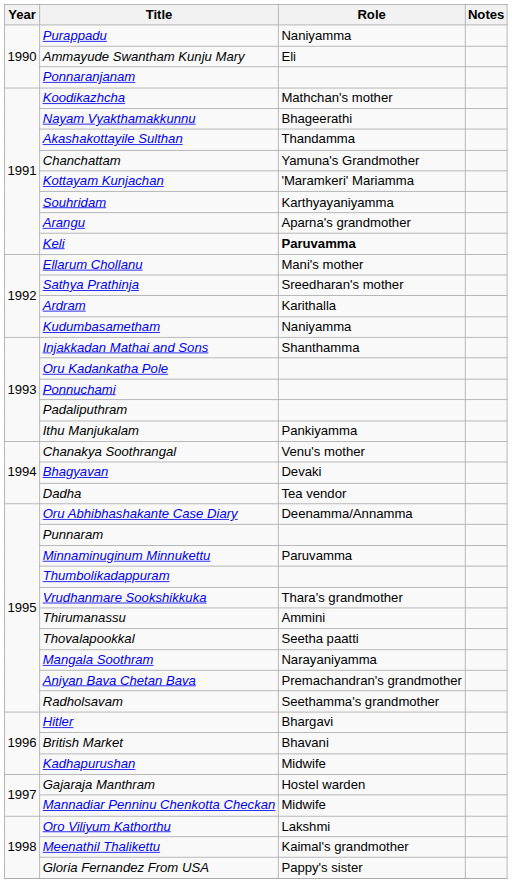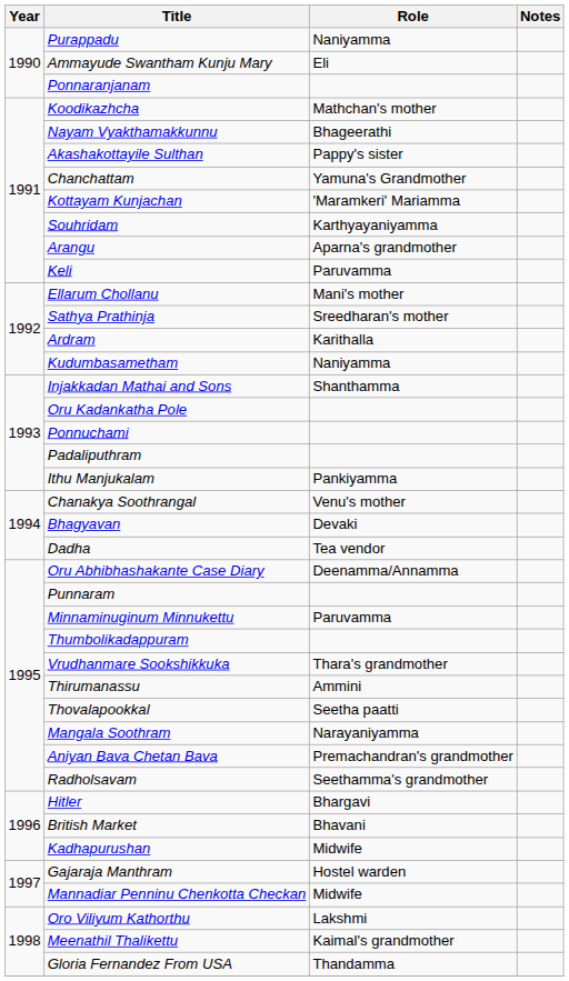 <table class="wikitable sortable">
 <tr>
 <th>Year</th>
 <th>Title</th>
 <th>Role</th>
 <th class="unsortable">Notes</th>
 </tr>
 <tr>
 <td rowspan=3>1990</td>
 <td><em><a href='#'>Purappadu</a></em></td>
 <td>Naniyamma</td>
 <td></td>
 </tr>
 <tr>
 <td><em>Ammayude Swantham Kunju Mary</em></td>
 <td>Eli</td>
 <td></td>
 </tr>
 <tr>
 <td><em><a href='#'>Ponnaranjanam</a></em></td>
 <td></td>
 <td></td>
 </tr>
 <tr>
 <td rowspan=8>1991</td>
 <td><em><a href='#'>Koodikazhcha</a></em></td>
 <td>Mathchan's mother</td>
 <td></td>
 </tr>
 <tr>
 <td><em><a href='#'>Nayam Vyakthamakkunnu</a></em></td>
 <td>Bhageerathi</td>
 <td></td>
 </tr>
 <tr>
 <td><em><a href='#'>Akashakottayile Sulthan</a></em></td>
-<td>Thandamma</td>
+<td>Pappy's sister</td>
 <td></td>
 </tr>
 <tr>
 <td><em>Chanchattam</em></td>
 <td>Yamuna's Grandmother</td>
 <td></td>
 </tr>
 <tr>
 <td><em><a href='#'>Kottayam Kunjachan</a></em></td>
 <td>'Maramkeri' Mariamma</td>
 <td></td>
 </tr>
 <tr>
 <td><em><a href='#'>Souhridam</a></em></td>
 <td>Karthyayaniyamma</td>
 <td></td>
 </tr>
 <tr>
 <td><em><a href='#'>Arangu</a></em></td>
 <td>Aparna's grandmother</td>
 <td></td>
 </tr>
 <tr>
 <td><em><a href='#'>Keli</a></em></td>
-<td><strong>Paruvamma</strong></td>
+<td>Paruvamma</td>
 <td></td>
 </tr>
 <tr>
 <td rowspan=4>1992</td>
 <td><em><a href='#'>Ellarum Chollanu</a></em></td>
 <td>Mani's mother</td>
 <td></td>
 </tr>
 <tr>
 <td><em><a href='#'>Sathya Prathinja</a></em></td>
 <td>Sreedharan's mother</td>
 <td></td>
 </tr>
 <tr>
 <td><em><a href='#'>Ardram</a></em></td>
 <td>Karithalla</td>
 <td></td>
 </tr>
 <tr>
 <td><em><a href='#'>Kudumbasametham</a></em></td>
 <td>Naniyamma</td>
 <td></td>
 </tr>
 <tr>
 <td rowspan=5>1993</td>
 <td><em><a href='#'>Injakkadan Mathai and Sons</a></em></td>
 <td>Shanthamma</td>
 <td></td>
 </tr>
 <tr>
 <td><em><a href='#'>Oru Kadankatha Pole</a></em></td>
 <td></td>
 <td></td>
 </tr>
 <tr>
 <td><em><a href='#'>Ponnuchami</a></em></td>
 <td></td>
 <td></td>
 </tr>
 <tr>
 <td><em>Padaliputhram</em></td>
 <td></td>
 <td></td>
 </tr>
 <tr>
 <td><em>Ithu Manjukalam</em></td>
 <td>Pankiyamma</td>
 <td></td>
 </tr>
 <tr>
 <td rowspan=3>1994</td>
 <td><em>Chanakya Soothrangal</em></td>
 <td>Venu's mother</td>
 <td></td>
 </tr>
 <tr>
 <td><em><a href='#'>Bhagyavan</a></em></td>
 <td>Devaki</td>
 <td></td>
 </tr>
 <tr>
 <td><em>Dadha</em></td>
 <td>Tea vendor</td>
 <td></td>
 </tr>
 <tr>
 <td rowspan=10>1995</td>
 <td><em><a href='#'>Oru Abhibhashakante Case Diary</a></em></td>
 <td>Deenamma/Annamma</td>
 <td></td>
 </tr>
 <tr>
 <td><em>Punnaram</em></td>
 <td></td>
 <td></td>
 </tr>
 <tr>
 <td><em><a href='#'>Minnaminuginum Minnukettu</a></em></td>
 <td>Paruvamma</td>
 <td></td>
 </tr>
 <tr>
 <td><em><a href='#'>Thumbolikadappuram</a></em></td>
 <td></td>
 <td></td>
 </tr>
 <tr>
 <td><em><a href='#'>Vrudhanmare Sookshikkuka</a></em></td>
 <td>Thara's grandmother</td>
 <td></td>
 </tr>
 <tr>
 <td><em>Thirumanassu</em></td>
 <td>Ammini</td>
 <td></td>
 </tr>
 <tr>
 <td><em>Thovalapookkal</em></td>
 <td>Seetha paatti</td>
 <td></td>
 </tr>
 <tr>
 <td><em><a href='#'>Mangala Soothram</a></em></td>
 <td>Narayaniyamma</td>
 <td></td>
 </tr>
 <tr>
 <td><em><a href='#'>Aniyan Bava Chetan Bava</a></em></td>
 <td>Premachandran's grandmother</td>
 <td></td>
 </tr>
 <tr>
 <td><em>Radholsavam</em></td>
 <td>Seethamma's grandmother</td>
 <td></td>
 </tr>
 <tr>
 <td rowspan=3>1996</td>
 <td><em><a href='#'>Hitler</a></em></td>
 <td>Bhargavi</td>
 <td></td>
 </tr>
 <tr>
 <td><em>British Market</em></td>
 <td>Bhavani</td>
 <td></td>
 </tr>
 <tr>
 <td><em><a href='#'>Kadhapurushan</a></em></td>
 <td>Midwife</td>
 <td></td>
 </tr>
 <tr>
 <td rowspan=2>1997</td>
 <td><em>Gajaraja Manthram</em></td>
 <td>Hostel warden</td>
 <td></td>
 </tr>
 <tr>
 <td><em><a href='#'>Mannadiar Penninu Chenkotta Checkan</a></em></td>
 <td>Midwife</td>
 <td></td>
 </tr>
 <tr>
 <td rowspan=3>1998</td>
 <td><em><a href='#'>Oro Viliyum Kathorthu</a></em></td>
 <td>Lakshmi</td>
 <td></td>
 </tr>
 <tr>
 <td><em><a href='#'>Meenathil Thalikettu</a></em></td>
 <td>Kaimal's grandmother</td>
 <td></td>
 </tr>
 <tr>
 <td><em>Gloria Fernandez From USA</em></td>
-<td>Pappy's sister</td>
+<td>Thandamma</td>
 <td></td>
 </tr>
 <tr>
 </tr>
 </table>
